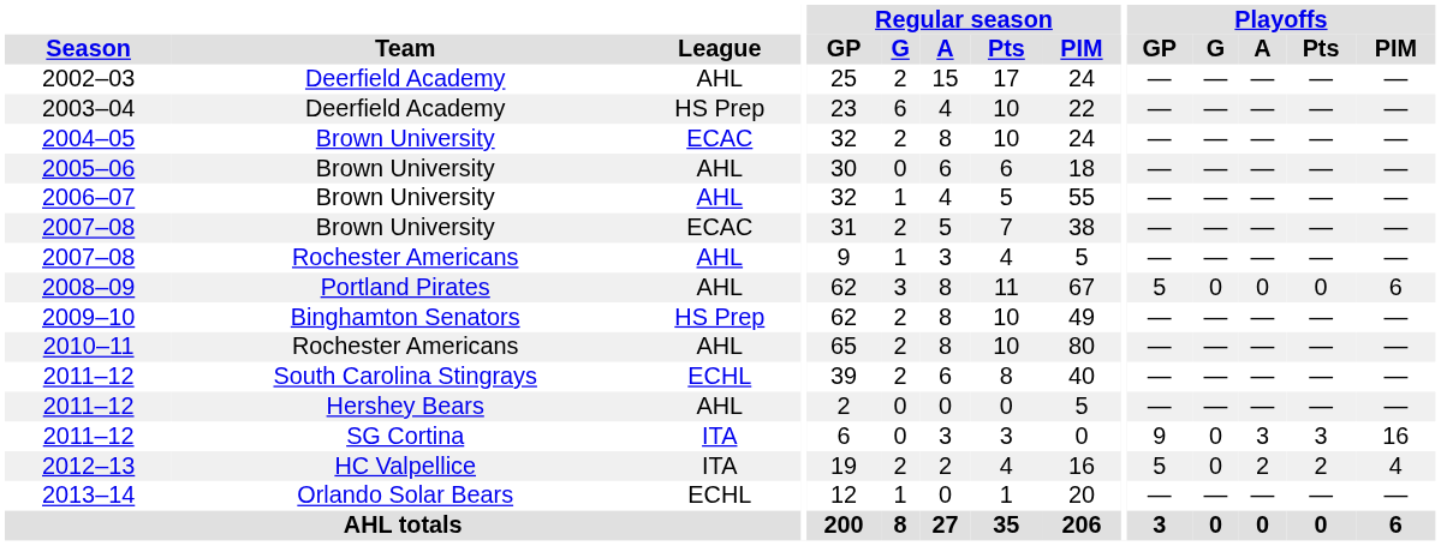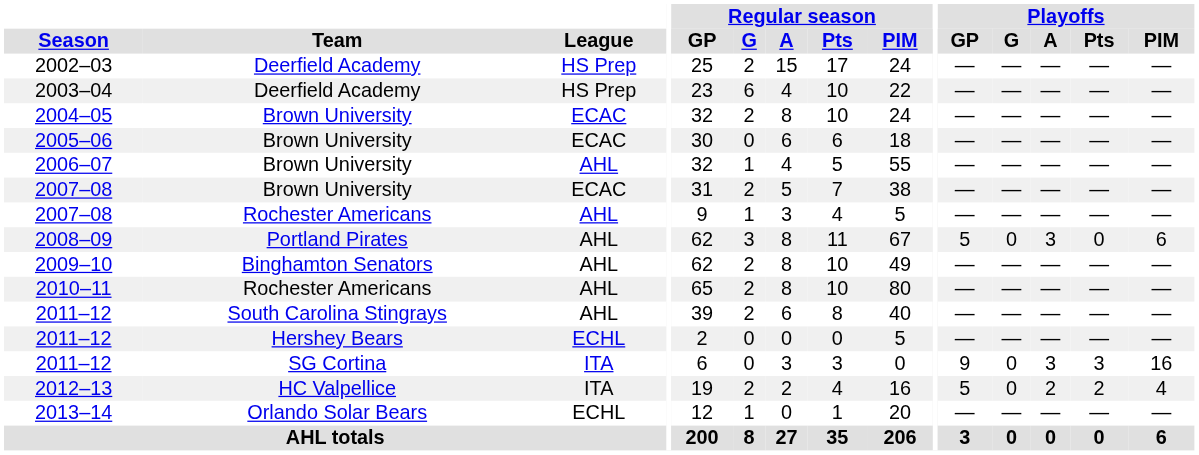 <table border="0" cellpadding="1" cellspacing="0" style="text-align:center; width:60em">
 <tr bgcolor="#e0e0e0">
 <th colspan="3" bgcolor="#ffffff"></th>
 <th rowspan="99" bgcolor="#ffffff"></th>
 <th colspan="5"><a href='#'>Regular season</a></th>
 <th rowspan="99" bgcolor="#ffffff"></th>
 <th colspan="5"><a href='#'>Playoffs</a></th>
 </tr>
 <tr bgcolor="#e0e0e0">
 <th><a href='#'>Season</a></th>
 <th>Team</th>
 <th>League</th>
 <th>GP</th>
 <th><a href='#'>G</a></th>
 <th><a href='#'>A</a></th>
 <th><a href='#'>Pts</a></th>
 <th><a href='#'>PIM</a></th>
 <th>GP</th>
 <th>G</th>
 <th>A</th>
 <th>Pts</th>
 <th>PIM</th>
 </tr>
 <tr>
 <td>2002–03</td>
 <td><a href='#'>Deerfield Academy</a></td>
-<td>AHL</td>
+<td><a href='#'>HS Prep</a></td>
 <td>25</td>
 <td>2</td>
 <td>15</td>
 <td>17</td>
 <td>24</td>
 <td>—</td>
 <td>—</td>
 <td>—</td>
 <td>—</td>
 <td>—</td>
 </tr>
 <tr bgcolor="#f0f0f0">
 <td>2003–04</td>
 <td>Deerfield Academy</td>
 <td>HS Prep</td>
 <td>23</td>
 <td>6</td>
 <td>4</td>
 <td>10</td>
 <td>22</td>
 <td>—</td>
 <td>—</td>
 <td>—</td>
 <td>—</td>
 <td>—</td>
 </tr>
 <tr>
 <td><a href='#'>2004–05</a></td>
 <td><a href='#'>Brown University</a></td>
 <td><a href='#'>ECAC</a></td>
 <td>32</td>
 <td>2</td>
 <td>8</td>
 <td>10</td>
 <td>24</td>
 <td>—</td>
 <td>—</td>
 <td>—</td>
 <td>—</td>
 <td>—</td>
 </tr>
 <tr bgcolor="#f0f0f0">
 <td><a href='#'>2005–06</a></td>
 <td>Brown University</td>
-<td>AHL</td>
+<td>ECAC</td>
 <td>30</td>
 <td>0</td>
 <td>6</td>
 <td>6</td>
 <td>18</td>
 <td>—</td>
 <td>—</td>
 <td>—</td>
 <td>—</td>
 <td>—</td>
 </tr>
 <tr>
 <td><a href='#'>2006–07</a></td>
 <td>Brown University</td>
 <td><a href='#'>AHL</a></td>
 <td>32</td>
 <td>1</td>
 <td>4</td>
 <td>5</td>
 <td>55</td>
 <td>—</td>
 <td>—</td>
 <td>—</td>
 <td>—</td>
 <td>—</td>
 </tr>
 <tr bgcolor="#f0f0f0">
 <td><a href='#'>2007–08</a></td>
 <td>Brown University</td>
 <td>ECAC</td>
 <td>31</td>
 <td>2</td>
 <td>5</td>
 <td>7</td>
 <td>38</td>
 <td>—</td>
 <td>—</td>
 <td>—</td>
 <td>—</td>
 <td>—</td>
 </tr>
 <tr>
 <td><a href='#'>2007–08</a></td>
 <td><a href='#'>Rochester Americans</a></td>
 <td><a href='#'>AHL</a></td>
 <td>9</td>
 <td>1</td>
 <td>3</td>
 <td>4</td>
 <td>5</td>
 <td>—</td>
 <td>—</td>
 <td>—</td>
 <td>—</td>
 <td>—</td>
 </tr>
 <tr bgcolor="#f0f0f0">
 <td><a href='#'>2008–09</a></td>
 <td><a href='#'>Portland Pirates</a></td>
 <td>AHL</td>
 <td>62</td>
 <td>3</td>
 <td>8</td>
 <td>11</td>
 <td>67</td>
 <td>5</td>
 <td>0</td>
-<td>0</td>
+<td>3</td>
 <td>0</td>
 <td>6</td>
 </tr>
 <tr>
 <td><a href='#'>2009–10</a></td>
 <td><a href='#'>Binghamton Senators</a></td>
-<td><a href='#'>HS Prep</a></td>
+<td>AHL</td>
 <td>62</td>
 <td>2</td>
 <td>8</td>
 <td>10</td>
 <td>49</td>
 <td>—</td>
 <td>—</td>
 <td>—</td>
 <td>—</td>
 <td>—</td>
 </tr>
 <tr bgcolor="#f0f0f0">
 <td><a href='#'>2010–11</a></td>
 <td>Rochester Americans</td>
 <td>AHL</td>
 <td>65</td>
 <td>2</td>
 <td>8</td>
 <td>10</td>
 <td>80</td>
 <td>—</td>
 <td>—</td>
 <td>—</td>
 <td>—</td>
 <td>—</td>
 </tr>
 <tr>
 <td><a href='#'>2011–12</a></td>
 <td><a href='#'>South Carolina Stingrays</a></td>
-<td><a href='#'>ECHL</a></td>
+<td>AHL</td>
 <td>39</td>
 <td>2</td>
 <td>6</td>
 <td>8</td>
 <td>40</td>
 <td>—</td>
 <td>—</td>
 <td>—</td>
 <td>—</td>
 <td>—</td>
 </tr>
 <tr bgcolor="#f0f0f0">
 <td><a href='#'>2011–12</a></td>
 <td><a href='#'>Hershey Bears</a></td>
-<td>AHL</td>
+<td><a href='#'>ECHL</a></td>
 <td>2</td>
 <td>0</td>
 <td>0</td>
 <td>0</td>
 <td>5</td>
 <td>—</td>
 <td>—</td>
 <td>—</td>
 <td>—</td>
 <td>—</td>
 </tr>
 <tr>
 <td><a href='#'>2011–12</a></td>
 <td><a href='#'>SG Cortina</a></td>
 <td><a href='#'>ITA</a></td>
 <td>6</td>
 <td>0</td>
 <td>3</td>
 <td>3</td>
 <td>0</td>
 <td>9</td>
 <td>0</td>
 <td>3</td>
 <td>3</td>
 <td>16</td>
 </tr>
 <tr bgcolor="#f0f0f0">
 <td><a href='#'>2012–13</a></td>
 <td><a href='#'>HC Valpellice</a></td>
 <td>ITA</td>
 <td>19</td>
 <td>2</td>
 <td>2</td>
 <td>4</td>
 <td>16</td>
 <td>5</td>
 <td>0</td>
 <td>2</td>
 <td>2</td>
 <td>4</td>
 </tr>
 <tr>
 <td><a href='#'>2013–14</a></td>
 <td><a href='#'>Orlando Solar Bears</a></td>
 <td>ECHL</td>
 <td>12</td>
 <td>1</td>
 <td>0</td>
 <td>1</td>
 <td>20</td>
 <td>—</td>
 <td>—</td>
 <td>—</td>
 <td>—</td>
 <td>—</td>
 </tr>
 <tr bgcolor="#e0e0e0">
 <th colspan="3">AHL totals</th>
 <th>200</th>
 <th>8</th>
 <th>27</th>
 <th>35</th>
 <th>206</th>
 <th>3</th>
 <th>0</th>
 <th>0</th>
 <th>0</th>
 <th>6</th>
 </tr>
 </table>
